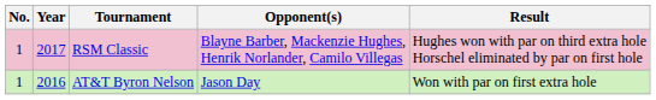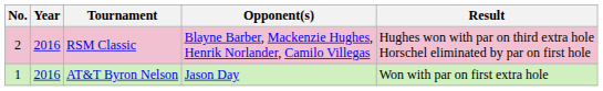 <table class="wikitable" style="font-size:95%;">
 <tr>
 <th>No.</th>
 <th>Year</th>
 <th>Tournament</th>
 <th>Opponent(s)</th>
 <th>Result</th>
 </tr>
 <tr style="background:#F2C1D1;">
-<td align=center>1</td>
-<td><a href='#'>2017</a></td>
+<td align=center>2</td>
+<td><a href='#'>2016</a></td>
 <td><a href='#'>RSM Classic</a></td>
 <td> <a href='#'>Blayne Barber</a>,  <a href='#'>Mackenzie Hughes</a>,<br> <a href='#'>Henrik Norlander</a>,  <a href='#'>Camilo Villegas</a></td>
 <td>Hughes won with par on third extra hole<br>Horschel eliminated by par on first hole</td>
 </tr>
 <tr style="background:#D0F0C0;">
 <td align=center>1</td>
 <td><a href='#'>2016</a></td>
 <td><a href='#'>AT&T Byron Nelson</a></td>
 <td> <a href='#'>Jason Day</a></td>
 <td>Won with par on first extra hole</td>
 </tr>
 </table>
